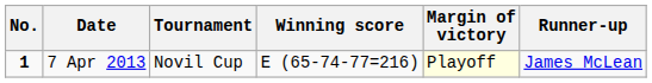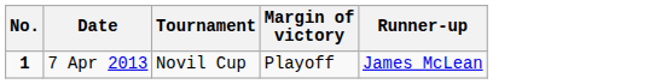 <table class="wikitable" style="font-size:95%;">
 <tr>
 <th>No.</th>
 <th>Date</th>
 <th>Tournament</th>
-<th>Winning score</th>
 <th>Margin of<br>victory</th>
 <th>Runner-up</th>
 </tr>
 <tr>
 <td align=center><strong>1</strong></td>
 <td align=right>7 Apr <a href='#'>2013</a></td>
 <td>Novil Cup</td>
-<td>E (65-74-77=216)</td>
-<td style="background: lightyellow;">Playoff</td>
+<td>Playoff</td>
 <td> <a href='#'>James McLean</a></td>
 </tr>
 </table>
